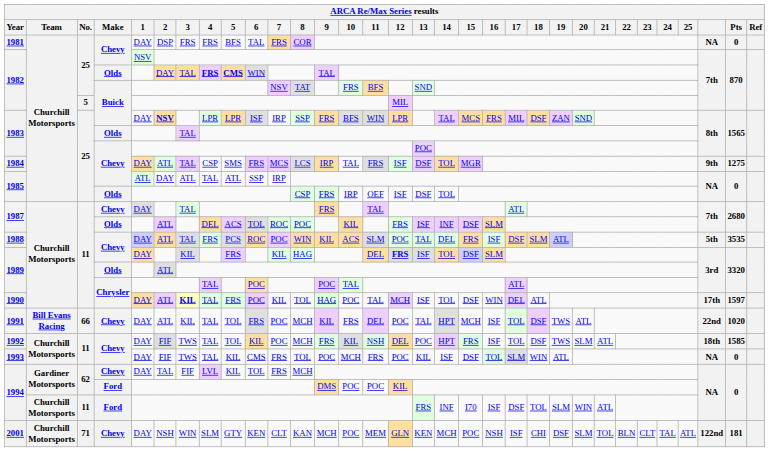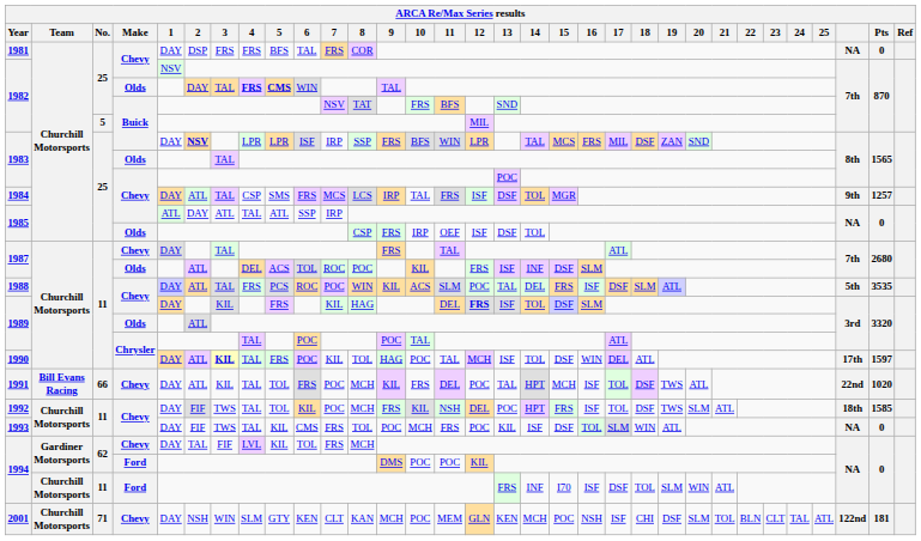 <table class="wikitable" style="text-align:center; font-size:75%">
 <tr>
 <th colspan=45><a href='#'>ARCA Re/Max Series</a> results</th>
 </tr>
 <tr>
 <th>Year</th>
 <th>Team</th>
 <th>No.</th>
 <th>Make</th>
 <th>1</th>
 <th>2</th>
 <th>3</th>
 <th>4</th>
 <th>5</th>
 <th>6</th>
 <th>7</th>
 <th>8</th>
 <th>9</th>
 <th>10</th>
 <th>11</th>
 <th>12</th>
 <th>13</th>
 <th>14</th>
 <th>15</th>
 <th>16</th>
 <th>17</th>
 <th>18</th>
 <th>19</th>
 <th>20</th>
 <th>21</th>
 <th>22</th>
 <th>23</th>
 <th>24</th>
 <th>25</th>
 <th></th>
 <th>Pts</th>
 <th>Ref</th>
 </tr>
 <tr>
 <th><a href='#'>1981</a></th>
 <th rowspan=11>Churchill Motorsports</th>
 <th rowspan=4>25</th>
 <th rowspan=2><a href='#'>Chevy</a></th>
 <td><a href='#'>DAY</a></td>
 <td><a href='#'>DSP</a></td>
 <td><a href='#'>FRS</a></td>
 <td><a href='#'>FRS</a></td>
 <td><a href='#'>BFS</a></td>
 <td><a href='#'>TAL</a></td>
 <td style="background:#FFDF9F;"><a href='#'>FRS</a><br></td>
 <td style="background:#EFCFFF;"><a href='#'>COR</a><br></td>
 <td colspan=17></td>
 <th>NA</th>
 <th>0</th>
 <th></th>
 </tr>
 <tr>
 <th rowspan=4><a href='#'>1982</a></th>
 <td style="background:#DFFFDF;"><a href='#'>NSV</a><br></td>
 <td colspan=24></td>
 <th rowspan=4>7th</th>
 <th rowspan=4>870</th>
 <th rowspan=4></th>
 </tr>
 <tr>
 <th><a href='#'>Olds</a></th>
 <td></td>
 <td style="background:#FFDF9F;"><a href='#'>DAY</a><br></td>
 <td style="background:#FFDF9F;"><a href='#'>TAL</a><br></td>
 <td style="background:#EFCFFF;"><strong><a href='#'>FRS</a></strong><br></td>
 <td style="background:#FFDF9F;"><strong><a href='#'>CMS</a></strong><br></td>
 <td style="background:#DFDFDF;"><a href='#'>WIN</a><br></td>
 <td colspan=2></td>
 <td style="background:#EFCFFF;"><a href='#'>TAL</a><br></td>
 <td colspan=16></td>
 </tr>
 <tr>
 <th rowspan=3><a href='#'>Buick</a></th>
 <td colspan=6></td>
 <td style="background:#EFCFFF;"><a href='#'>NSV</a><br></td>
 <td style="background:#DFDFDF;"><a href='#'>TAT</a><br></td>
 <td></td>
 <td style="background:#DFFFDF;"><a href='#'>FRS</a><br></td>
 <td style="background:#FFDF9F;"><a href='#'>BFS</a><br></td>
 <td></td>
 <td style="background:#DFFFDF;"><a href='#'>SND</a><br></td>
 <td colspan=12></td>
 </tr>
 <tr>
 <th>5</th>
 <td colspan=11></td>
 <td style="background:#EFCFFF;"><a href='#'>MIL</a><br></td>
 <td colspan=13></td>
 </tr>
 <tr>
 <th rowspan=3><a href='#'>1983</a></th>
 <th rowspan=6>25</th>
 <td><a href='#'>DAY</a></td>
 <td style="background:#FFDF9F;"><strong><a href='#'>NSV</a></strong><br></td>
 <td></td>
 <td style="background:#DFFFDF;"><a href='#'>LPR</a><br></td>
 <td style="background:#FFDF9F;"><a href='#'>LPR</a><br></td>
 <td style="background:#DFDFDF;"><a href='#'>ISF</a><br></td>
 <td><a href='#'>IRP</a></td>
 <td style="background:#DFFFDF;"><a href='#'>SSP</a><br></td>
 <td style="background:#FFDF9F;"><a href='#'>FRS</a><br></td>
 <td style="background:#DFDFDF;"><a href='#'>BFS</a><br></td>
 <td style="background:#DFDFDF;"><a href='#'>WIN</a><br></td>
 <td style="background:#FFDF9F;"><a href='#'>LPR</a><br></td>
 <td></td>
 <td style="background:#EFCFFF;"><a href='#'>TAL</a><br></td>
 <td style="background:#FFDF9F;"><a href='#'>MCS</a><br></td>
 <td style="background:#FFDF9F;"><a href='#'>FRS</a><br></td>
 <td style="background:#EFCFFF;"><a href='#'>MIL</a><br></td>
 <td style="background:#FFDF9F;"><a href='#'>DSF</a><br></td>
 <td style="background:#EFCFFF;"><a href='#'>ZAN</a><br></td>
 <td style="background:#DFFFDF;"><a href='#'>SND</a><br></td>
 <td colspan=5></td>
 <th rowspan=3>8th</th>
 <th rowspan=3>1565</th>
 <th rowspan=3></th>
 </tr>
 <tr>
 <th><a href='#'>Olds</a></th>
 <td colspan=2></td>
 <td style="background:#EFCFFF;"><a href='#'>TAL</a><br></td>
 <td colspan=22></td>
 </tr>
 <tr>
 <th rowspan=3><a href='#'>Chevy</a></th>
 <td colspan=12></td>
 <td style="background:#EFCFFF;"><a href='#'>POC</a><br></td>
 <td colspan=12></td>
 </tr>
 <tr>
 <th><a href='#'>1984</a></th>
 <td style="background:#FFDF9F;"><a href='#'>DAY</a><br></td>
 <td style="background:#DFFFDF;"><a href='#'>ATL</a><br></td>
 <td style="background:#EFCFFF;"><a href='#'>TAL</a><br></td>
 <td><a href='#'>CSP</a></td>
 <td><a href='#'>SMS</a></td>
 <td style="background:#EFCFFF;"><a href='#'>FRS</a><br></td>
 <td style="background:#EFCFFF;"><a href='#'>MCS</a><br></td>
 <td style="background:#DFDFDF;"><a href='#'>LCS</a><br></td>
 <td style="background:#FFDF9F;"><a href='#'>IRP</a><br></td>
 <td><a href='#'>TAL</a></td>
 <td style="background:#DFDFDF;"><a href='#'>FRS</a><br></td>
 <td style="background:#DFFFDF;"><a href='#'>ISF</a><br></td>
 <td style="background:#EFCFFF;"><a href='#'>DSF</a><br></td>
 <td style="background:#FFDF9F;"><a href='#'>TOL</a><br></td>
 <td style="background:#EFCFFF;"><a href='#'>MGR</a><br></td>
 <td colspan=10></td>
 <th>9th</th>
-<th>1275</th>
+<th>1257</th>
 <th></th>
 </tr>
 <tr>
 <th rowspan=2><a href='#'>1985</a></th>
 <td style="background:#DFFFDF;"><a href='#'>ATL</a><br></td>
 <td><a href='#'>DAY</a></td>
 <td><a href='#'>ATL</a></td>
 <td><a href='#'>TAL</a></td>
 <td><a href='#'>ATL</a></td>
 <td><a href='#'>SSP</a></td>
 <td><a href='#'>IRP</a></td>
 <td colspan=18></td>
 <th rowspan=2>NA</th>
 <th rowspan=2>0</th>
 <th rowspan=2></th>
 </tr>
 <tr>
 <th><a href='#'>Olds</a></th>
 <td colspan=7></td>
 <td style="background:#DFFFDF;"><a href='#'>CSP</a><br></td>
 <td style="background:#DFFFDF;"><a href='#'>FRS</a><br></td>
 <td><a href='#'>IRP</a></td>
 <td><a href='#'>OEF</a></td>
 <td><a href='#'>ISF</a></td>
 <td><a href='#'>DSF</a></td>
 <td><a href='#'>TOL</a></td>
 <td colspan=11></td>
 </tr>
 <tr>
 <th rowspan=2><a href='#'>1987</a></th>
 <th rowspan=7>Churchill Motorsports</th>
 <th rowspan=7>11</th>
 <th><a href='#'>Chevy</a></th>
 <td style="background:#DFDFDF;"><a href='#'>DAY</a><br></td>
 <td></td>
 <td style="background:#DFFFDF;"><a href='#'>TAL</a><br></td>
 <td colspan=5></td>
 <td style="background:#FFDF9F;"><a href='#'>FRS</a><br></td>
 <td></td>
 <td style="background:#EFCFFF;"><a href='#'>TAL</a><br></td>
 <td colspan=5></td>
 <td style="background:#DFFFDF;"><a href='#'>ATL</a><br></td>
 <td colspan=8></td>
 <th rowspan=2>7th</th>
 <th rowspan=2>2680</th>
 <th rowspan=2></th>
 </tr>
 <tr>
 <th><a href='#'>Olds</a></th>
 <td></td>
 <td style="background:#EFCFFF;"><a href='#'>ATL</a><br></td>
 <td></td>
 <td style="background:#FFDF9F;"><a href='#'>DEL</a><br></td>
 <td style="background:#EFCFFF;"><a href='#'>ACS</a><br></td>
 <td style="background:#DFDFDF;"><a href='#'>TOL</a><br></td>
 <td style="background:#DFFFDF;"><a href='#'>ROC</a><br></td>
 <td style="background:#DFFFDF;"><a href='#'>POC</a><br></td>
 <td></td>
 <td style="background:#FFDF9F;"><a href='#'>KIL</a><br></td>
 <td></td>
 <td style="background:#DFFFDF;"><a href='#'>FRS</a><br></td>
 <td style="background:#EFCFFF;"><a href='#'>ISF</a><br></td>
 <td style="background:#EFCFFF;"><a href='#'>INF</a><br></td>
 <td style="background:#EFCFFF;"><a href='#'>DSF</a><br></td>
 <td style="background:#FFDF9F;"><a href='#'>SLM</a><br></td>
 <td colspan=9></td>
 </tr>
 <tr>
 <th><a href='#'>1988</a></th>
 <th rowspan=2><a href='#'>Chevy</a></th>
 <td style="background:#CFCFFF;"><a href='#'>DAY</a><br></td>
 <td style="background:#FFDF9F;"><a href='#'>ATL</a><br></td>
 <td style="background:#DFDFDF;"><a href='#'>TAL</a><br></td>
 <td style="background:#DFFFDF;"><a href='#'>FRS</a><br></td>
 <td style="background:#DFDFDF;"><a href='#'>PCS</a><br></td>
 <td style="background:#FFDF9F;"><a href='#'>ROC</a><br></td>
 <td style="background:#EFCFFF;"><a href='#'>POC</a><br></td>
 <td style="background:#FFDF9F;"><a href='#'>WIN</a><br></td>
 <td style="background:#FFDF9F;"><a href='#'>KIL</a><br></td>
 <td style="background:#FFDF9F;"><a href='#'>ACS</a><br></td>
 <td style="background:#DFDFDF;"><a href='#'>SLM</a><br></td>
 <td style="background:#DFFFDF;"><a href='#'>POC</a><br></td>
 <td style="background:#DFFFDF;"><a href='#'>TAL</a><br></td>
 <td style="background:#DFFFDF;"><a href='#'>DEL</a><br></td>
 <td style="background:#FFDF9F;"><a href='#'>FRS</a><br></td>
 <td style="background:#DFFFDF;"><a href='#'>ISF</a><br></td>
 <td style="background:#FFDF9F;"><a href='#'>DSF</a><br></td>
 <td style="background:#FFDF9F;"><a href='#'>SLM</a><br></td>
 <td style="background:#CFCFFF;"><a href='#'>ATL</a><br></td>
 <td colspan=6></td>
 <th>5th</th>
 <th>3535</th>
 <th></th>
 </tr>
 <tr>
 <th rowspan=3><a href='#'>1989</a></th>
 <td style="background:#FFDF9F;"><a href='#'>DAY</a><br></td>
 <td></td>
 <td style="background:#DFDFDF;"><a href='#'>KIL</a><br></td>
 <td></td>
 <td style="background:#EFCFFF;"><a href='#'>FRS</a><br></td>
 <td></td>
 <td style="background:#DFFFDF;"><a href='#'>KIL</a><br></td>
 <td style="background:#DFFFDF;"><a href='#'>HAG</a><br></td>
 <td colspan=2></td>
 <td style="background:#FFDF9F;"><a href='#'>DEL</a><br></td>
 <td style="background:#DFDFDF;"><strong><a href='#'>FRS</a></strong><br></td>
 <td style="background:#DFDFDF;"><a href='#'>ISF</a><br></td>
 <td style="background:#FFDF9F;"><a href='#'>TOL</a><br></td>
 <td style="background:#CFCFFF;"><a href='#'>DSF</a><br></td>
 <td style="background:#FFDF9F;"><a href='#'>SLM</a><br></td>
 <td colspan=9></td>
 <th rowspan=3>3rd</th>
 <th rowspan=3>3320</th>
 <th rowspan=3></th>
 </tr>
 <tr>
 <th><a href='#'>Olds</a></th>
 <td></td>
 <td style="background:#DFDFDF;"><a href='#'>ATL</a><br></td>
 <td colspan=23></td>
 </tr>
 <tr>
 <th rowspan=2><a href='#'>Chrysler</a></th>
 <td colspan=3></td>
 <td style="background:#EFCFFF;"><a href='#'>TAL</a><br></td>
 <td></td>
 <td style="background:#FFDF9F;"><a href='#'>POC</a><br></td>
 <td colspan=2></td>
 <td style="background:#EFCFFF;"><a href='#'>POC</a><br></td>
 <td style="background:#DFFFDF;"><a href='#'>TAL</a><br></td>
 <td colspan=6></td>
 <td style="background:#EFCFFF;"><a href='#'>ATL</a><br></td>
 <td colspan=8></td>
 </tr>
 <tr>
 <th><a href='#'>1990</a></th>
 <td style="background:#FFDF9F;"><a href='#'>DAY</a><br></td>
 <td style="background:#EFCFFF;"><a href='#'>ATL</a><br></td>
 <td style="background:#FFFFBF;"><strong><a href='#'>KIL</a></strong><br></td>
 <td style="background:#DFFFDF;"><a href='#'>TAL</a><br></td>
 <td style="background:#DFFFDF;"><a href='#'>FRS</a><br></td>
 <td style="background:#EFCFFF;"><a href='#'>POC</a><br></td>
 <td><a href='#'>KIL</a></td>
 <td><a href='#'>TOL</a></td>
 <td style="background:#DFFFDF;"><a href='#'>HAG</a><br></td>
 <td><a href='#'>POC</a></td>
 <td><a href='#'>TAL</a></td>
 <td style="background:#EFCFFF;"><a href='#'>MCH</a><br></td>
 <td><a href='#'>ISF</a></td>
 <td><a href='#'>TOL</a></td>
 <td><a href='#'>DSF</a></td>
 <td><a href='#'>WIN</a></td>
 <td style="background:#EFCFFF;"><a href='#'>DEL</a><br></td>
 <td><a href='#'>ATL</a></td>
 <td colspan=7></td>
 <th>17th</th>
 <th>1597</th>
 <th></th>
 </tr>
 <tr>
 <th><a href='#'>1991</a></th>
 <th><a href='#'>Bill Evans Racing</a></th>
 <th>66</th>
 <th><a href='#'>Chevy</a></th>
 <td><a href='#'>DAY</a></td>
 <td><a href='#'>ATL</a></td>
 <td><a href='#'>KIL</a></td>
 <td><a href='#'>TAL</a></td>
 <td><a href='#'>TOL</a></td>
 <td style="background:#DFDFDF;"><a href='#'>FRS</a><br></td>
 <td><a href='#'>POC</a></td>
 <td><a href='#'>MCH</a></td>
 <td style="background:#EFCFFF;"><a href='#'>KIL</a><br></td>
 <td><a href='#'>FRS</a></td>
 <td style="background:#EFCFFF;"><a href='#'>DEL</a><br></td>
 <td><a href='#'>POC</a></td>
 <td><a href='#'>TAL</a></td>
 <td style="background:#DFDFDF;"><a href='#'>HPT</a><br></td>
 <td><a href='#'>MCH</a></td>
 <td><a href='#'>ISF</a></td>
 <td style="background:#DFFFDF;"><a href='#'>TOL</a><br></td>
 <td style="background:#EFCFFF;"><a href='#'>DSF</a><br></td>
 <td><a href='#'>TWS</a></td>
 <td><a href='#'>ATL</a></td>
 <td colspan=5></td>
 <th>22nd</th>
 <th>1020</th>
 <th></th>
 </tr>
 <tr>
 <th><a href='#'>1992</a></th>
 <th rowspan=2>Churchill Motorsports</th>
 <th rowspan=2>11</th>
 <th rowspan=2><a href='#'>Chevy</a></th>
 <td><a href='#'>DAY</a></td>
 <td style="background:#DFDFDF;"><a href='#'>FIF</a><br></td>
 <td><a href='#'>TWS</a></td>
 <td><a href='#'>TAL</a></td>
 <td><a href='#'>TOL</a></td>
 <td style="background:#FFDF9F;"><a href='#'>KIL</a><br></td>
 <td><a href='#'>POC</a></td>
 <td><a href='#'>MCH</a></td>
 <td style="background:#DFFFDF;"><a href='#'>FRS</a><br></td>
 <td style="background:#DFDFDF;"><a href='#'>KIL</a><br></td>
 <td style="background:#DFFFDF;"><a href='#'>NSH</a><br></td>
 <td style="background:#FFDF9F;"><a href='#'>DEL</a><br></td>
 <td><a href='#'>POC</a></td>
 <td style="background:#EFCFFF;"><a href='#'>HPT</a><br></td>
 <td style="background:#DFFFDF;"><a href='#'>FRS</a><br></td>
 <td><a href='#'>ISF</a></td>
 <td><a href='#'>TOL</a></td>
 <td><a href='#'>DSF</a></td>
 <td><a href='#'>TWS</a></td>
 <td><a href='#'>SLM</a></td>
 <td><a href='#'>ATL</a></td>
 <td colspan=4></td>
 <th>18th</th>
 <th>1585</th>
 <th></th>
 </tr>
 <tr>
 <th><a href='#'>1993</a></th>
 <td><a href='#'>DAY</a></td>
 <td><a href='#'>FIF</a></td>
 <td><a href='#'>TWS</a></td>
 <td><a href='#'>TAL</a></td>
 <td><a href='#'>KIL</a></td>
 <td><a href='#'>CMS</a></td>
 <td><a href='#'>FRS</a></td>
 <td><a href='#'>TOL</a></td>
 <td><a href='#'>POC</a></td>
 <td><a href='#'>MCH</a></td>
 <td><a href='#'>FRS</a></td>
 <td><a href='#'>POC</a></td>
 <td><a href='#'>KIL</a></td>
 <td><a href='#'>ISF</a></td>
 <td><a href='#'>DSF</a></td>
 <td style="background:#DFFFDF;"><a href='#'>TOL</a><br></td>
 <td style="background:#DFDFDF;"><a href='#'>SLM</a><br></td>
 <td><a href='#'>WIN</a></td>
 <td><a href='#'>ATL</a></td>
 <td colspan=6></td>
 <th>NA</th>
 <th>0</th>
 <th></th>
 </tr>
 <tr>
 <th rowspan=3><a href='#'>1994</a></th>
 <th rowspan=2>Gardiner Motorsports</th>
 <th rowspan=2>62</th>
 <th><a href='#'>Chevy</a></th>
 <td><a href='#'>DAY</a></td>
 <td><a href='#'>TAL</a></td>
 <td><a href='#'>FIF</a></td>
 <td style="background:#EFCFFF;"><a href='#'>LVL</a><br></td>
 <td><a href='#'>KIL</a></td>
 <td><a href='#'>TOL</a></td>
 <td><a href='#'>FRS</a></td>
 <td><a href='#'>MCH</a></td>
 <td colspan=17></td>
 <th rowspan=3>NA</th>
 <th rowspan=3>0</th>
 <th rowspan=3></th>
 </tr>
 <tr>
 <th><a href='#'>Ford</a></th>
 <td colspan=8></td>
 <td style="background:#FFDF9F;"><a href='#'>DMS</a><br></td>
 <td><a href='#'>POC</a></td>
 <td><a href='#'>POC</a></td>
 <td style="background:#FFDF9F;"><a href='#'>KIL</a><br></td>
 <td colspan=13></td>
 </tr>
 <tr>
 <th>Churchill Motorsports</th>
 <th>11</th>
 <th><a href='#'>Ford</a></th>
 <td colspan=12></td>
 <td style="background:#DFFFDF;"><a href='#'>FRS</a><br></td>
 <td><a href='#'>INF</a></td>
 <td><a href='#'>I70</a></td>
 <td><a href='#'>ISF</a></td>
 <td><a href='#'>DSF</a></td>
 <td><a href='#'>TOL</a></td>
 <td><a href='#'>SLM</a></td>
 <td><a href='#'>WIN</a></td>
 <td><a href='#'>ATL</a></td>
 <td colspan=4></td>
 </tr>
 <tr>
 <th><a href='#'>2001</a></th>
 <th>Churchill Motorsports</th>
 <th>71</th>
 <th><a href='#'>Chevy</a></th>
 <td><a href='#'>DAY</a></td>
 <td><a href='#'>NSH</a></td>
 <td><a href='#'>WIN</a></td>
 <td><a href='#'>SLM</a></td>
 <td><a href='#'>GTY</a></td>
 <td><a href='#'>KEN</a></td>
 <td><a href='#'>CLT</a></td>
 <td><a href='#'>KAN</a></td>
 <td><a href='#'>MCH</a></td>
 <td><a href='#'>POC</a></td>
 <td><a href='#'>MEM</a></td>
 <td style="background:#FFDF9F;"><a href='#'>GLN</a><br></td>
 <td><a href='#'>KEN</a></td>
 <td><a href='#'>MCH</a></td>
 <td><a href='#'>POC</a></td>
 <td><a href='#'>NSH</a></td>
 <td><a href='#'>ISF</a></td>
 <td><a href='#'>CHI</a></td>
 <td><a href='#'>DSF</a></td>
 <td><a href='#'>SLM</a></td>
 <td><a href='#'>TOL</a></td>
 <td><a href='#'>BLN</a></td>
 <td><a href='#'>CLT</a></td>
 <td><a href='#'>TAL</a></td>
 <td><a href='#'>ATL</a></td>
 <th>122nd</th>
 <th>181</th>
 <th></th>
 </tr>
 </table>
